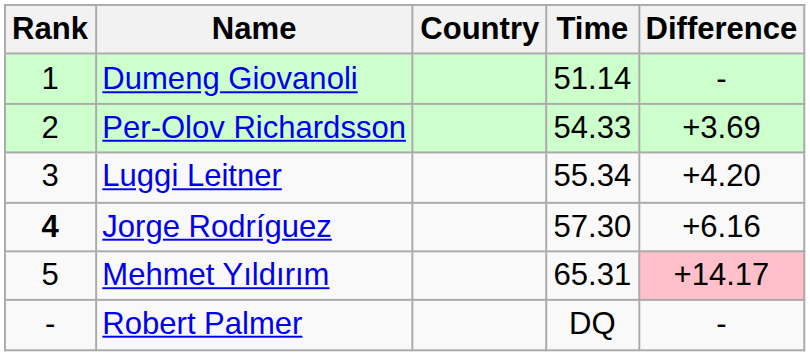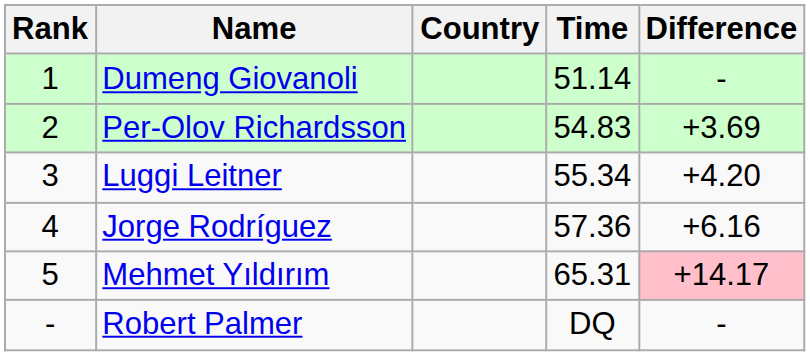 <table class="wikitable sortable" style="text-align:center">
 <tr>
 <th>Rank</th>
 <th>Name</th>
 <th>Country</th>
 <th>Time</th>
 <th>Difference</th>
 </tr>
 <tr style="background:#cfc;">
 <td>1</td>
 <td align=left><a href='#'>Dumeng Giovanoli</a></td>
 <td align=left></td>
 <td>51.14</td>
 <td>-</td>
 </tr>
 <tr style="background:#cfc;">
 <td>2</td>
 <td align=left><a href='#'>Per-Olov Richardsson</a></td>
 <td align=left></td>
-<td>54.33</td>
+<td>54.83</td>
 <td>+3.69</td>
 </tr>
 <tr>
 <td>3</td>
 <td align=left><a href='#'>Luggi Leitner</a></td>
 <td align=left></td>
 <td>55.34</td>
 <td>+4.20</td>
 </tr>
 <tr>
-<td><strong>4</strong></td>
+<td>4</td>
 <td align=left><a href='#'>Jorge Rodríguez</a></td>
 <td align=left></td>
-<td>57.30</td>
+<td>57.36</td>
 <td>+6.16</td>
 </tr>
 <tr>
 <td>5</td>
 <td align=left><a href='#'>Mehmet Yıldırım</a></td>
 <td align=left></td>
 <td>65.31</td>
 <td style="background: pink;">+14.17</td>
 </tr>
 <tr>
 <td>-</td>
 <td align=left><a href='#'>Robert Palmer</a></td>
 <td align=left></td>
 <td>DQ</td>
 <td>-</td>
 </tr>
 </table>
